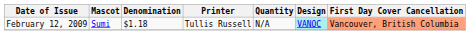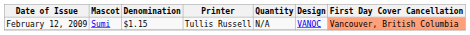 <table class="wikitable sortable">
 <tr>
 <th>Date of Issue</th>
 <th>Mascot</th>
 <th>Denomination</th>
 <th>Printer</th>
 <th>Quantity</th>
 <th>Design</th>
 <th>First Day Cover Cancellation</th>
 </tr>
 <tr>
 <td>February 12, 2009</td>
 <td><a href='#'>Sumi</a></td>
-<td>$1.18</td>
+<td>$1.15</td>
 <td>Tullis Russell</td>
 <td>N/A</td>
-<td style="background: paleturquoise;"><a href='#'>VANOC</a></td>
+<td><a href='#'>VANOC</a></td>
 <td style="background: lightsalmon;">Vancouver, British Columbia</td>
 </tr>
 <tr>
 </tr>
 </table>
